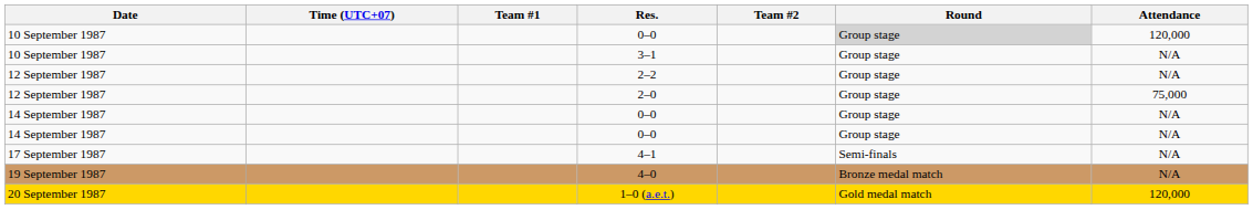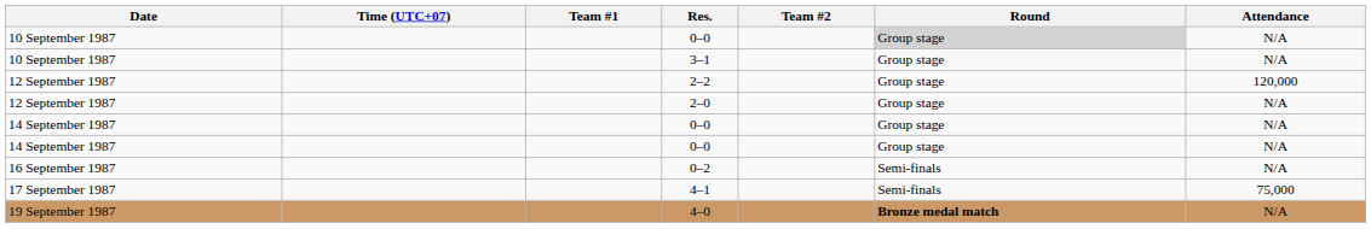 <table class="wikitable" style="text-align:left; width:100%;">
 <tr>
 <th>Date</th>
 <th>Time (<a href='#'>UTC+07</a>)</th>
 <th>Team #1</th>
 <th>Res.</th>
 <th>Team #2</th>
 <th>Round</th>
 <th>Attendance</th>
 </tr>
 <tr>
 <td>10 September 1987</td>
 <td></td>
 <td></td>
 <td style="text-align:center;">0–0</td>
 <td></td>
 <td style="background: lightgrey;">Group stage</td>
-<td style="text-align:center;">120,000</td>
+<td style="text-align:center;">N/A</td>
 </tr>
 <tr>
 <td>10 September 1987</td>
 <td></td>
 <td><strong></strong></td>
 <td style="text-align:center;">3–1</td>
 <td></td>
 <td>Group stage</td>
 <td style="text-align:center;">N/A</td>
 </tr>
 <tr>
 <td>12 September 1987</td>
 <td></td>
 <td></td>
 <td style="text-align:center;">2–2</td>
 <td></td>
 <td>Group stage</td>
-<td style="text-align:center;">N/A</td>
+<td style="text-align:center;">120,000</td>
 </tr>
 <tr>
 <td>12 September 1987</td>
 <td></td>
 <td><strong></strong></td>
 <td style="text-align:center;">2–0</td>
 <td></td>
 <td>Group stage</td>
-<td style="text-align:center;">75,000</td>
+<td style="text-align:center;">N/A</td>
 </tr>
 <tr>
 <td>14 September 1987</td>
 <td></td>
 <td></td>
 <td style="text-align:center;">0–0</td>
 <td></td>
 <td>Group stage</td>
 <td style="text-align:center;">N/A</td>
 </tr>
 <tr>
 <td>14 September 1987</td>
 <td></td>
 <td></td>
 <td style="text-align:center;">0–0</td>
 <td></td>
 <td>Group stage</td>
 <td style="text-align:center;">N/A</td>
 </tr>
 <tr>
+<td>16 September 1987</td>
+<td></td>
+<td></td>
+<td style="text-align:center;">0–2</td>
+<td><strong></strong></td>
+<td>Semi-finals</td>
+<td style="text-align:center;">N/A</td>
+</tr>
+<tr>
 <td>17 September 1987</td>
 <td></td>
 <td><strong></strong></td>
 <td style="text-align:center;">4–1</td>
 <td></td>
 <td>Semi-finals</td>
-<td style="text-align:center;">N/A</td>
+<td style="text-align:center;">75,000</td>
 </tr>
 <tr style="background:#c96;">
 <td>19 September 1987</td>
 <td></td>
 <td><strong></strong></td>
 <td style="text-align:center;">4–0</td>
 <td></td>
-<td>Bronze medal match</td>
+<td><strong>Bronze medal match</strong></td>
 <td style="text-align:center;">N/A</td>
 </tr>
-<tr bgcolor=gold>
-<td>20 September 1987</td>
-<td></td>
-<td><strong></strong></td>
-<td style="text-align:center;">1–0 (<a href='#'>a.e.t.</a>)</td>
-<td></td>
-<td>Gold medal match</td>
-<td style="text-align:center;">120,000</td>
-</tr>
 </table>
